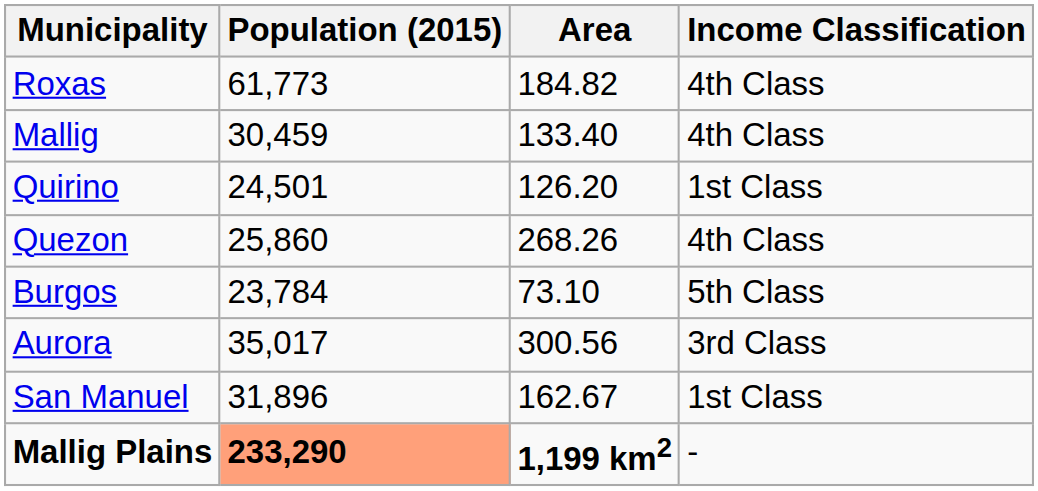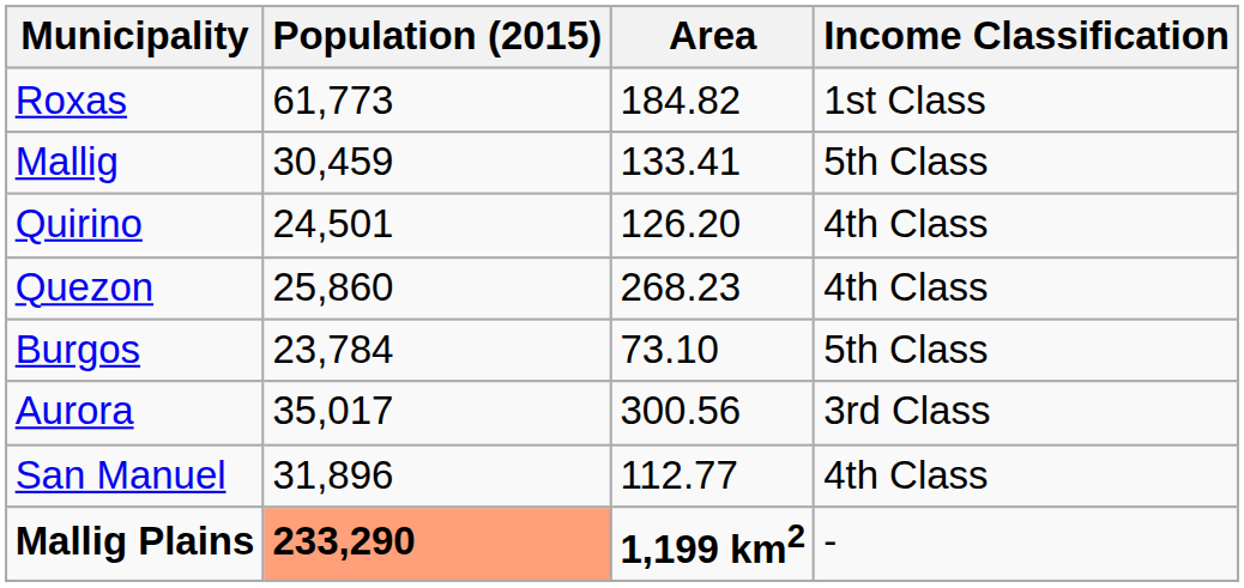 <table class="wikitable sortable">
 <tr>
 <th>Municipality</th>
 <th>Population (2015)</th>
 <th>Area</th>
 <th>Income Classification</th>
 </tr>
 <tr>
 <td><a href='#'>Roxas</a></td>
 <td>61,773</td>
 <td>184.82</td>
-<td>4th Class</td>
+<td>1st Class</td>
 </tr>
 <tr>
 <td><a href='#'>Mallig</a></td>
 <td>30,459</td>
-<td>133.40</td>
-<td>4th Class</td>
+<td>133.41</td>
+<td>5th Class</td>
 </tr>
 <tr>
 <td><a href='#'>Quirino</a></td>
 <td>24,501</td>
 <td>126.20</td>
-<td>1st Class</td>
+<td>4th Class</td>
 </tr>
 <tr>
 <td><a href='#'>Quezon</a></td>
 <td>25,860</td>
-<td>268.26</td>
+<td>268.23</td>
 <td>4th Class</td>
 </tr>
 <tr>
 <td><a href='#'>Burgos</a></td>
 <td>23,784</td>
 <td>73.10</td>
 <td>5th Class</td>
 </tr>
 <tr>
 <td><a href='#'>Aurora</a></td>
 <td>35,017</td>
 <td>300.56</td>
 <td>3rd Class</td>
 </tr>
 <tr>
 <td><a href='#'>San Manuel</a></td>
 <td>31,896</td>
-<td>162.67</td>
-<td>1st Class</td>
+<td>112.77</td>
+<td>4th Class</td>
 </tr>
 <tr>
 <td><strong>Mallig Plains</strong></td>
 <td style="background: lightsalmon;"><strong>233,290</strong></td>
 <td><strong>1,199 km<sup>2</sup></strong></td>
 <td>-</td>
 </tr>
 </table>
